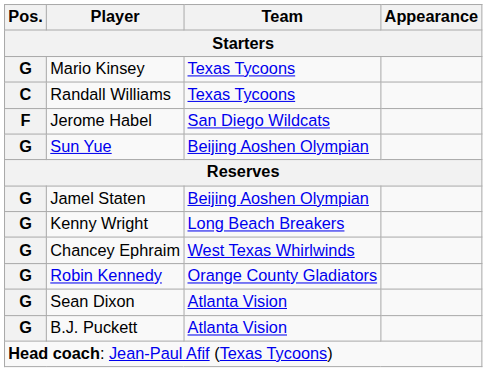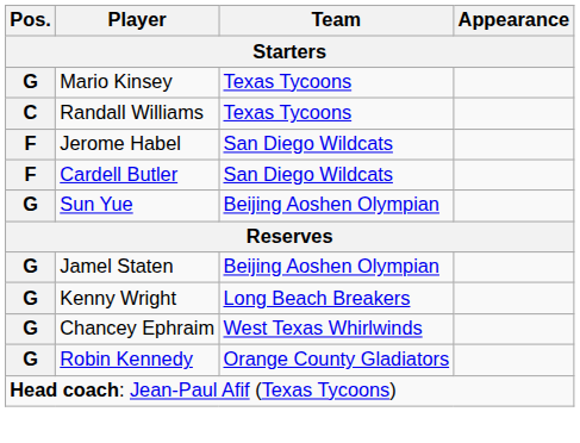 <table class="wikitable">
 <tr>
 <th>Pos.</th>
 <th>Player</th>
 <th>Team</th>
 <th>Appearance</th>
 </tr>
 <tr>
 <th colspan="4">Starters</th>
 </tr>
 <tr>
 <th>G</th>
 <td>Mario Kinsey</td>
 <td><a href='#'>Texas Tycoons</a></td>
 <td></td>
 </tr>
 <tr>
 <th>C</th>
 <td>Randall Williams</td>
 <td><a href='#'>Texas Tycoons</a></td>
 <td></td>
 </tr>
 <tr>
 <th>F</th>
 <td>Jerome Habel</td>
+<td><a href='#'>San Diego Wildcats</a></td>
+<td></td>
+</tr>
+<tr>
+<th>F</th>
+<td><a href='#'>Cardell Butler</a></td>
 <td><a href='#'>San Diego Wildcats</a></td>
 <td></td>
 </tr>
 <tr>
 <th>G</th>
 <td><a href='#'>Sun Yue</a></td>
 <td><a href='#'>Beijing Aoshen Olympian</a></td>
 <td></td>
 </tr>
 <tr>
 <th colspan="4">Reserves</th>
 </tr>
 <tr>
 <th>G</th>
 <td>Jamel Staten</td>
 <td><a href='#'>Beijing Aoshen Olympian</a></td>
 <td></td>
 </tr>
 <tr>
 <th>G</th>
 <td>Kenny Wright</td>
 <td><a href='#'>Long Beach Breakers</a></td>
 <td></td>
 </tr>
 <tr>
 <th>G</th>
 <td>Chancey Ephraim</td>
 <td><a href='#'>West Texas Whirlwinds</a></td>
 <td></td>
 </tr>
 <tr>
 <th>G</th>
 <td><a href='#'>Robin Kennedy</a></td>
 <td><a href='#'>Orange County Gladiators</a></td>
 <td></td>
 </tr>
 <tr>
-<th>G</th>
-<td>Sean Dixon</td>
-<td><a href='#'>Atlanta Vision</a></td>
-<td></td>
-</tr>
-<tr>
-<th>G</th>
-<td>B.J. Puckett</td>
-<td><a href='#'>Atlanta Vision</a></td>
-<td></td>
-</tr>
-<tr>
 <td colspan="4"><strong>Head coach</strong>: <a href='#'>Jean-Paul Afif</a> (<a href='#'>Texas Tycoons</a>)</td>
 </tr>
 </table>
